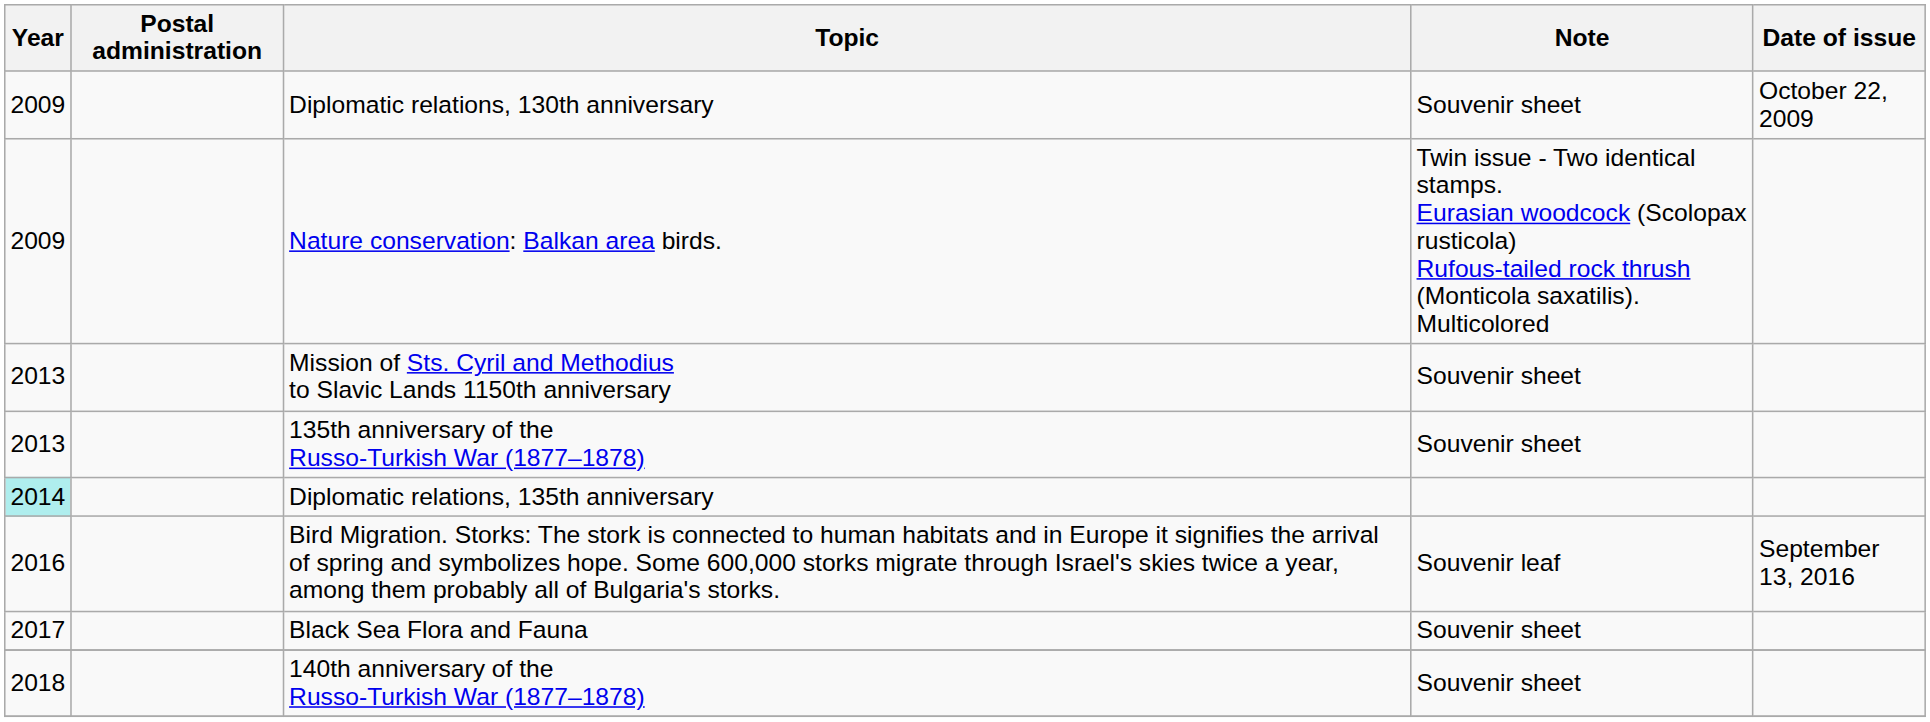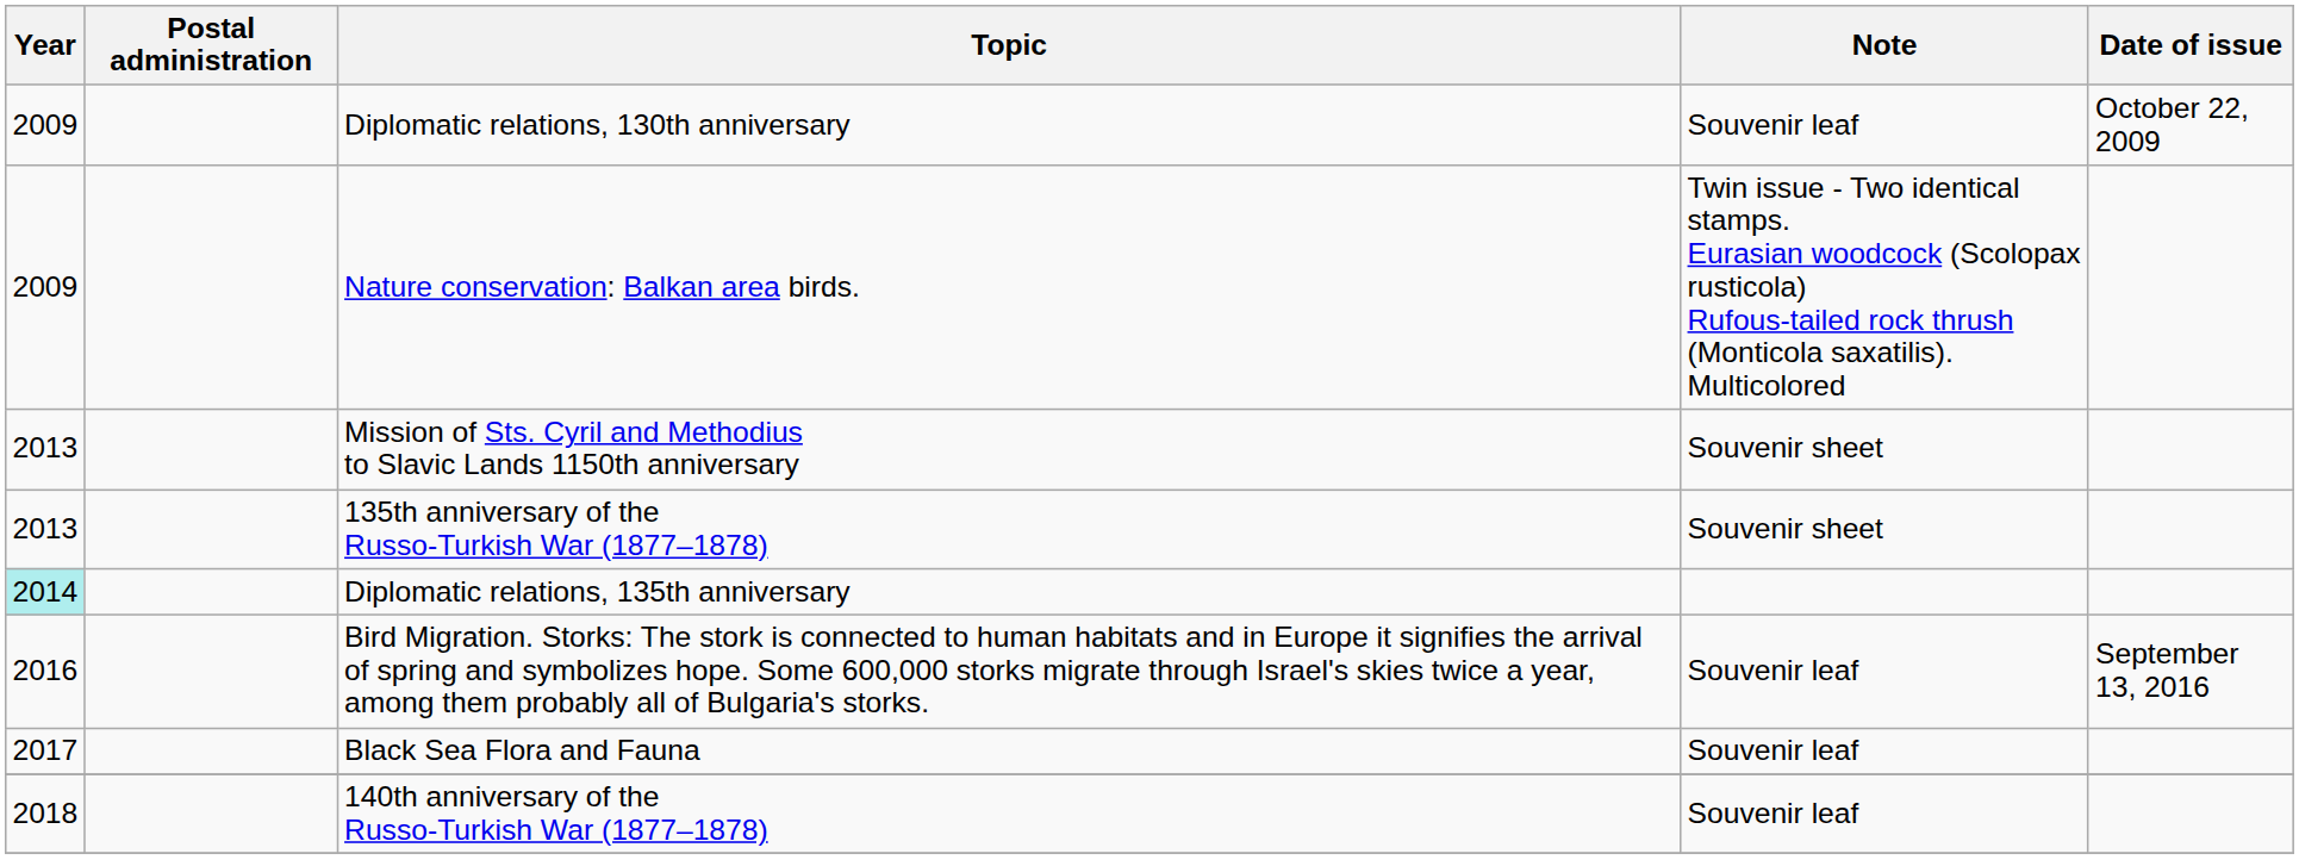 <table class="wikitable">
 <tr>
 <th>Year</th>
 <th>Postal administration</th>
 <th>Topic</th>
 <th>Note</th>
 <th>Date of issue</th>
 </tr>
 <tr>
 <td>2009</td>
 <td></td>
 <td>Diplomatic relations, 130th anniversary</td>
-<td>Souvenir sheet</td>
+<td>Souvenir leaf</td>
 <td>October 22, 2009</td>
 </tr>
 <tr>
 <td>2009</td>
 <td></td>
 <td><a href='#'>Nature conservation</a>: <a href='#'>Balkan area</a> birds.</td>
 <td>Twin issue - Two identical stamps.<br><a href='#'>Eurasian woodcock</a> (Scolopax rusticola)<br><a href='#'>Rufous-tailed rock thrush</a> (Monticola saxatilis). Multicolored</td>
 <td></td>
 </tr>
 <tr>
 <td>2013</td>
 <td><br><br></td>
 <td>Mission of <a href='#'>Sts. Cyril and Methodius</a><br>to Slavic Lands 1150th anniversary</td>
 <td>Souvenir sheet</td>
 <td></td>
 </tr>
 <tr>
 <td>2013</td>
 <td></td>
 <td>135th anniversary of the<br><a href='#'>Russo-Turkish War (1877–1878)</a></td>
 <td>Souvenir sheet</td>
 <td></td>
 </tr>
 <tr>
 <td style="background: paleturquoise;">2014</td>
 <td></td>
 <td>Diplomatic relations, 135th anniversary</td>
 <td></td>
 <td></td>
 </tr>
 <tr>
 <td>2016</td>
 <td></td>
 <td>Bird Migration. Storks: The stork is connected to human habitats and in Europe it signifies the arrival of spring and symbolizes hope. Some 600,000 storks migrate through Israel's skies twice a year, among them probably all of Bulgaria's storks.</td>
 <td>Souvenir leaf</td>
 <td>September 13, 2016</td>
 </tr>
 <tr>
 <td>2017</td>
 <td></td>
 <td>Black Sea Flora and Fauna</td>
-<td>Souvenir sheet</td>
+<td>Souvenir leaf</td>
 <td></td>
 </tr>
 <tr>
 </tr>
 <tr>
 <td>2018</td>
 <td></td>
 <td>140th anniversary of the<br><a href='#'>Russo-Turkish War (1877–1878)</a></td>
-<td>Souvenir sheet</td>
+<td>Souvenir leaf</td>
 <td></td>
 </tr>
 <tr>
 </tr>
 </table>
